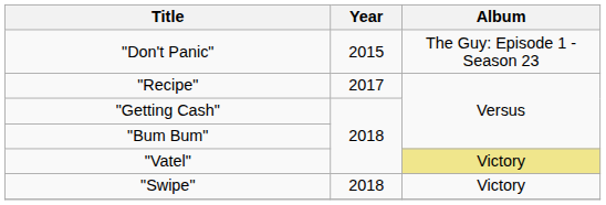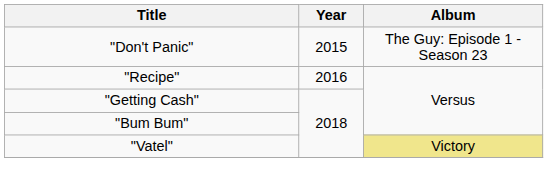 <table class="wikitable plainrowheaders" style="text-align:center;" border="1">
 <tr>
 <th style="width:20em;">Title</th>
 <th style="width:4em;">Year</th>
 <th style="width:12em;">Album</th>
 </tr>
 <tr>
 <td>"Don't Panic" <br> </td>
 <td>2015</td>
 <td>The Guy: Episode 1 - Season 23</td>
 </tr>
 <tr>
 <td>"Recipe"</td>
-<td>2017</td>
+<td>2016</td>
 <td rowspan="3">Versus</td>
 </tr>
 <tr>
 <td>"Getting Cash"</td>
 <td rowspan="3">2018</td>
 </tr>
 <tr>
 <td>"Bum Bum" <br> </td>
 </tr>
 <tr>
 <td>"Vatel" <br> </td>
 <td style="background: khaki;">Victory</td>
 </tr>
 <tr>
-<td>"Swipe" <br> </td>
-<td>2018</td>
-<td>Victory</td>
-</tr>
-<tr>
 </tr>
 </table>
